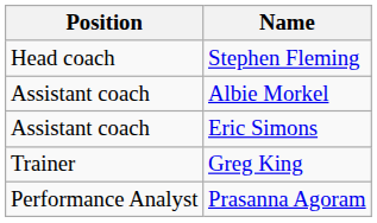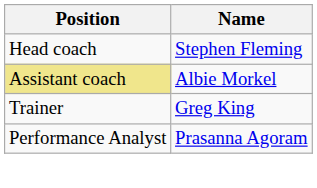 <table class="wikitable">
 <tr>
 <th>Position</th>
 <th>Name</th>
 </tr>
 <tr>
 <td>Head coach</td>
 <td><a href='#'>Stephen Fleming</a></td>
 </tr>
 <tr>
-<td>Assistant coach</td>
+<td style="background: khaki;">Assistant coach</td>
 <td><a href='#'>Albie Morkel</a></td>
-</tr>
-<tr>
-<td>Assistant coach</td>
-<td><a href='#'>Eric Simons</a></td>
 </tr>
 <tr>
 <td>Trainer</td>
 <td><a href='#'>Greg King</a></td>
 </tr>
 <tr>
 <td>Performance Analyst</td>
 <td><a href='#'>Prasanna Agoram</a></td>
 </tr>
 </table>
